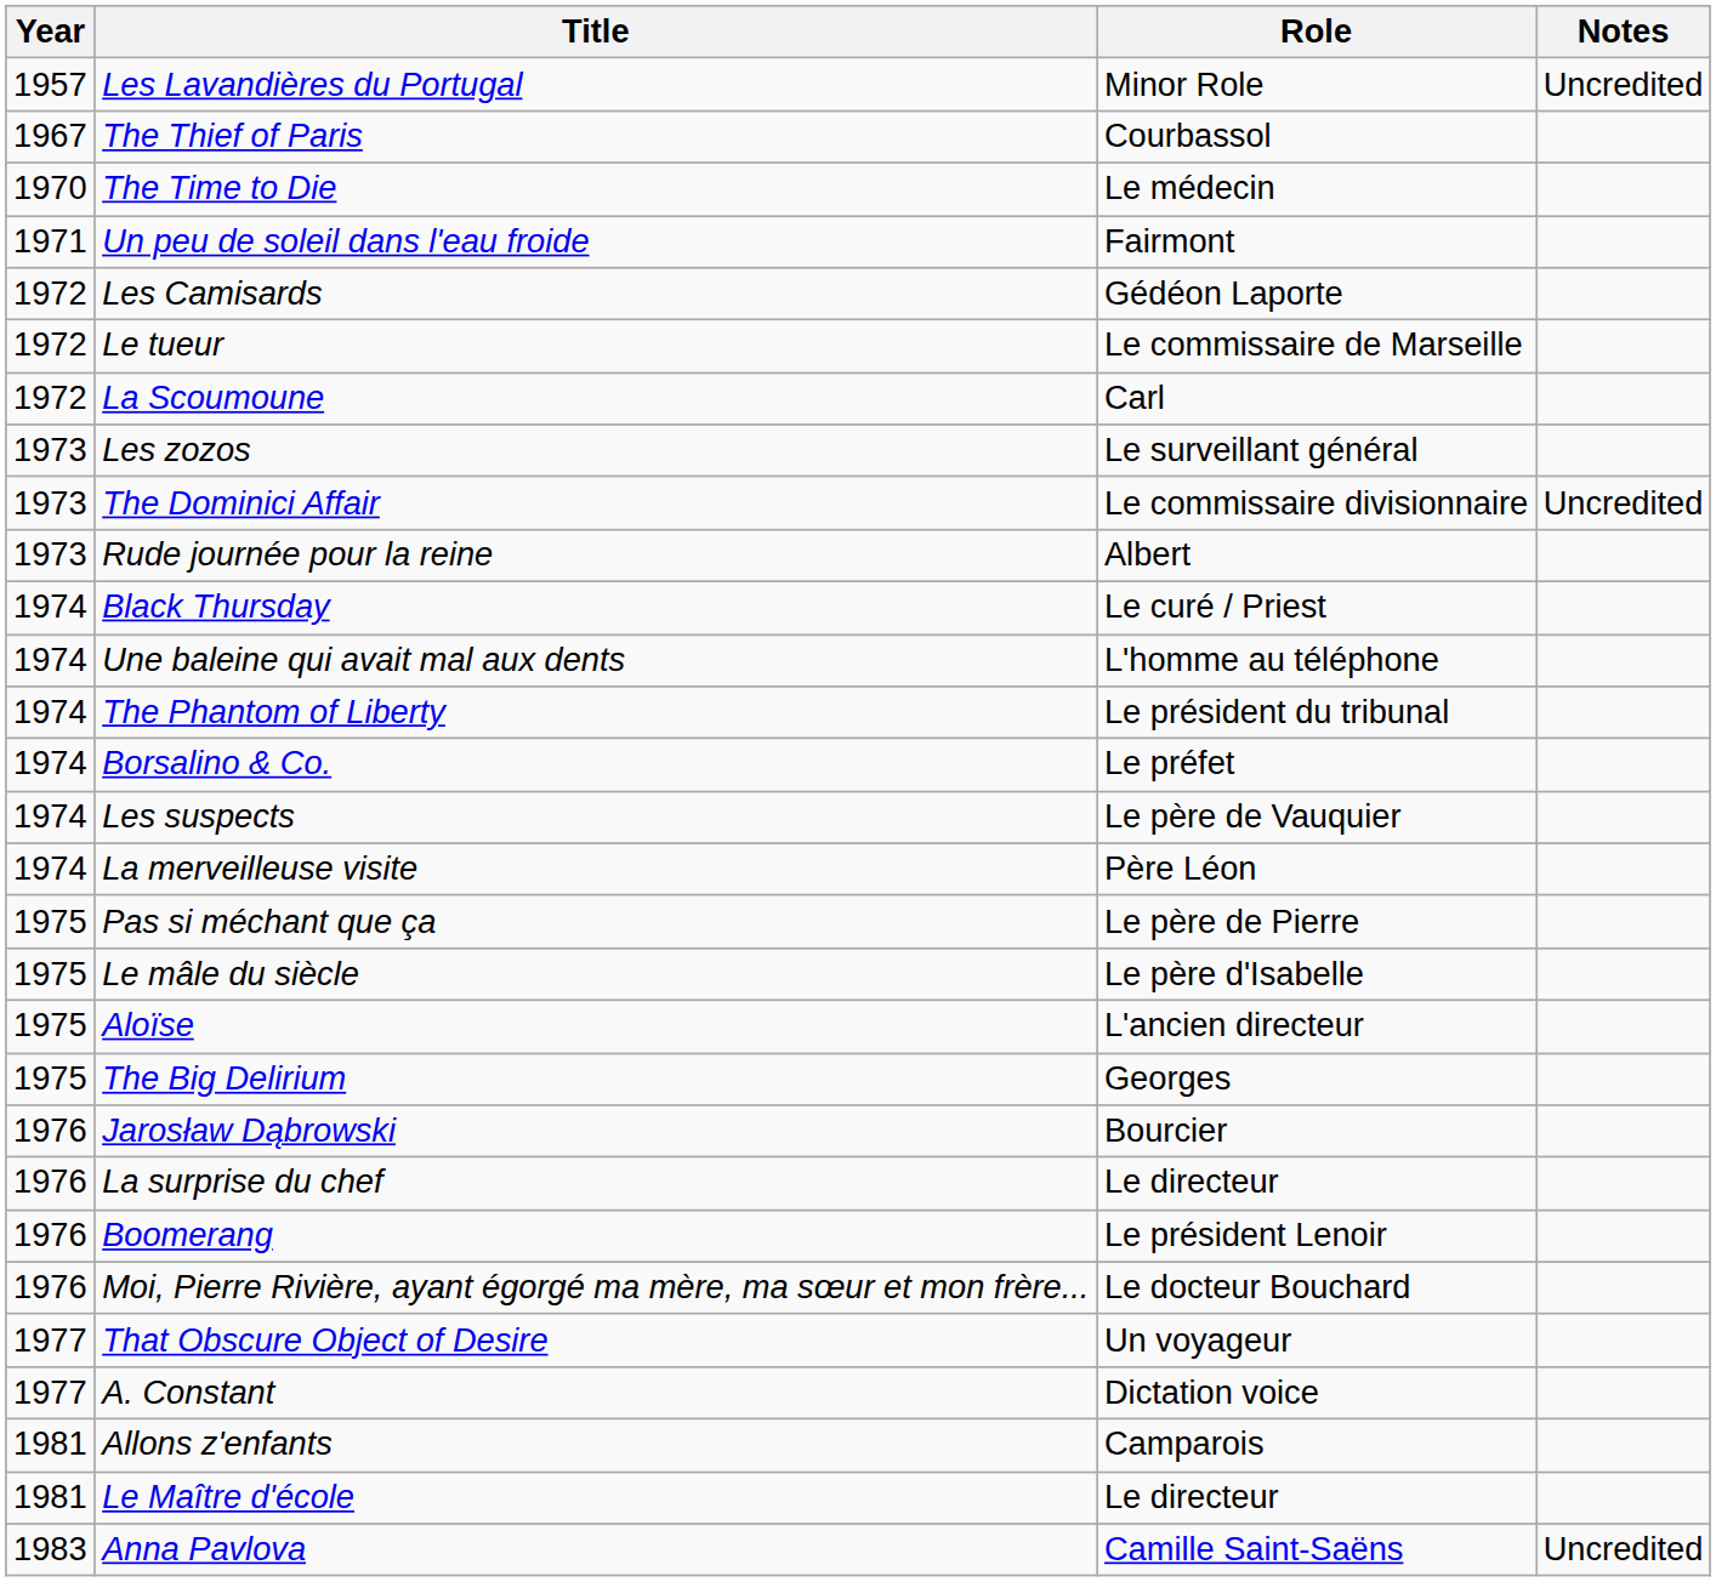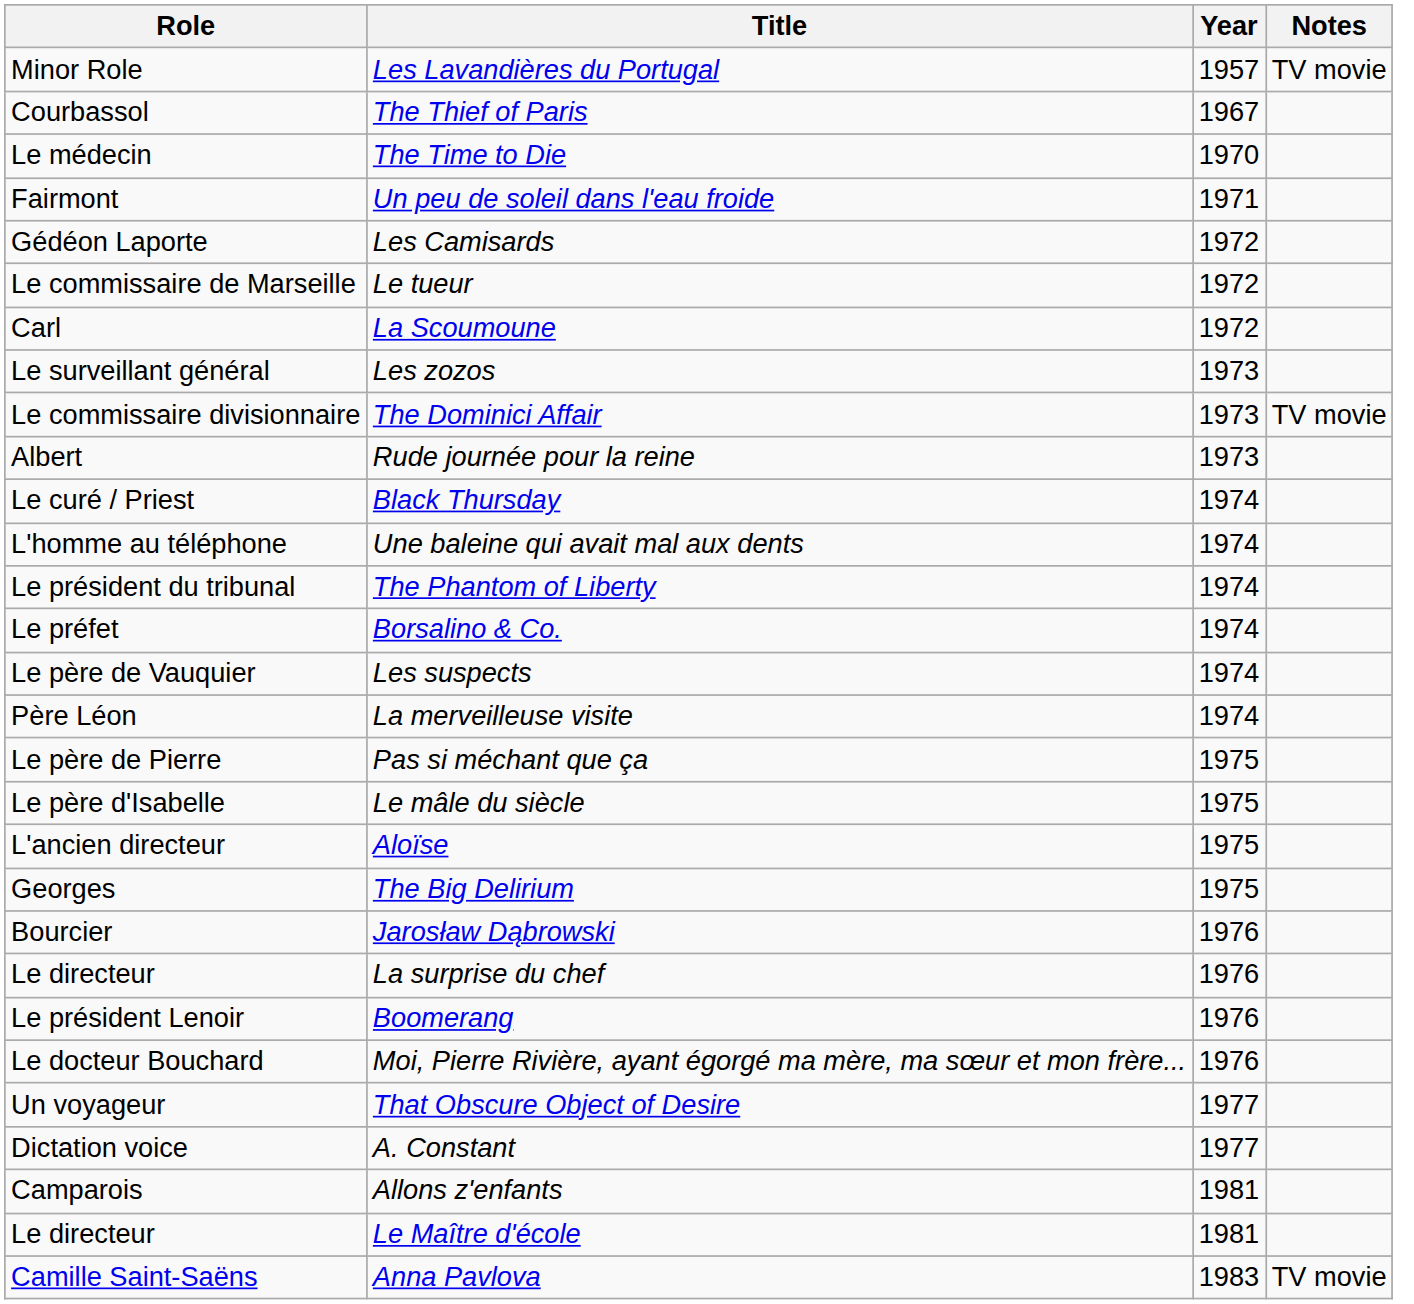 <table class="wikitable">
 <tr>
+<th>Role</th>
+<th>Title</th>
 <th>Year</th>
-<th>Title</th>
-<th>Role</th>
 <th>Notes</th>
 </tr>
 <tr>
+<td>Minor Role</td>
+<td><em><a href='#'>Les Lavandières du Portugal</a></em></td>
 <td>1957</td>
-<td><em><a href='#'>Les Lavandières du Portugal</a></em></td>
-<td>Minor Role</td>
-<td>Uncredited</td>
+<td>TV movie</td>
 </tr>
 <tr>
+<td>Courbassol</td>
+<td><em><a href='#'>The Thief of Paris</a></em></td>
 <td>1967</td>
-<td><em><a href='#'>The Thief of Paris</a></em></td>
-<td>Courbassol</td>
 <td></td>
 </tr>
 <tr>
+<td>Le médecin</td>
+<td><em><a href='#'>The Time to Die</a></em></td>
 <td>1970</td>
-<td><em><a href='#'>The Time to Die</a></em></td>
-<td>Le médecin</td>
 <td></td>
 </tr>
 <tr>
+<td>Fairmont</td>
+<td><em><a href='#'>Un peu de soleil dans l'eau froide</a></em></td>
 <td>1971</td>
-<td><em><a href='#'>Un peu de soleil dans l'eau froide</a></em></td>
-<td>Fairmont</td>
 <td></td>
 </tr>
 <tr>
+<td>Gédéon Laporte</td>
+<td><em>Les Camisards</em></td>
 <td>1972</td>
-<td><em>Les Camisards</em></td>
-<td>Gédéon Laporte</td>
 <td></td>
 </tr>
 <tr>
+<td>Le commissaire de Marseille</td>
+<td><em>Le tueur</em></td>
 <td>1972</td>
-<td><em>Le tueur</em></td>
-<td>Le commissaire de Marseille</td>
 <td></td>
 </tr>
 <tr>
+<td>Carl</td>
+<td><em><a href='#'>La Scoumoune</a></em></td>
 <td>1972</td>
-<td><em><a href='#'>La Scoumoune</a></em></td>
-<td>Carl</td>
 <td></td>
 </tr>
 <tr>
+<td>Le surveillant général</td>
+<td><em>Les zozos</em></td>
 <td>1973</td>
-<td><em>Les zozos</em></td>
-<td>Le surveillant général</td>
 <td></td>
 </tr>
 <tr>
+<td>Le commissaire divisionnaire</td>
+<td><em><a href='#'>The Dominici Affair</a></em></td>
 <td>1973</td>
-<td><em><a href='#'>The Dominici Affair</a></em></td>
-<td>Le commissaire divisionnaire</td>
-<td>Uncredited</td>
+<td>TV movie</td>
 </tr>
 <tr>
+<td>Albert</td>
+<td><em>Rude journée pour la reine</em></td>
 <td>1973</td>
-<td><em>Rude journée pour la reine</em></td>
-<td>Albert</td>
 <td></td>
 </tr>
 <tr>
+<td>Le curé / Priest</td>
+<td><em><a href='#'>Black Thursday</a></em></td>
 <td>1974</td>
-<td><em><a href='#'>Black Thursday</a></em></td>
-<td>Le curé / Priest</td>
 <td></td>
 </tr>
 <tr>
+<td>L'homme au téléphone</td>
+<td><em>Une baleine qui avait mal aux dents</em></td>
 <td>1974</td>
-<td><em>Une baleine qui avait mal aux dents</em></td>
-<td>L'homme au téléphone</td>
 <td></td>
 </tr>
 <tr>
+<td>Le président du tribunal</td>
+<td><em><a href='#'>The Phantom of Liberty</a></em></td>
 <td>1974</td>
-<td><em><a href='#'>The Phantom of Liberty</a></em></td>
-<td>Le président du tribunal</td>
 <td></td>
 </tr>
 <tr>
+<td>Le préfet</td>
+<td><em><a href='#'>Borsalino & Co.</a></em></td>
 <td>1974</td>
-<td><em><a href='#'>Borsalino & Co.</a></em></td>
-<td>Le préfet</td>
 <td></td>
 </tr>
 <tr>
+<td>Le père de Vauquier</td>
+<td><em>Les suspects</em></td>
 <td>1974</td>
-<td><em>Les suspects</em></td>
-<td>Le père de Vauquier</td>
 <td></td>
 </tr>
 <tr>
+<td>Père Léon</td>
+<td><em>La merveilleuse visite</em></td>
 <td>1974</td>
-<td><em>La merveilleuse visite</em></td>
-<td>Père Léon</td>
 <td></td>
 </tr>
 <tr>
+<td>Le père de Pierre</td>
+<td><em>Pas si méchant que ça</em></td>
 <td>1975</td>
-<td><em>Pas si méchant que ça</em></td>
-<td>Le père de Pierre</td>
 <td></td>
 </tr>
 <tr>
+<td>Le père d'Isabelle</td>
+<td><em>Le mâle du siècle</em></td>
 <td>1975</td>
-<td><em>Le mâle du siècle</em></td>
-<td>Le père d'Isabelle</td>
 <td></td>
 </tr>
 <tr>
+<td>L'ancien directeur</td>
+<td><em><a href='#'>Aloïse</a></em></td>
 <td>1975</td>
-<td><em><a href='#'>Aloïse</a></em></td>
-<td>L'ancien directeur</td>
 <td></td>
 </tr>
 <tr>
+<td>Georges</td>
+<td><em><a href='#'>The Big Delirium</a></em></td>
 <td>1975</td>
-<td><em><a href='#'>The Big Delirium</a></em></td>
-<td>Georges</td>
 <td></td>
 </tr>
 <tr>
+<td>Bourcier</td>
+<td><em><a href='#'>Jarosław Dąbrowski</a></em></td>
 <td>1976</td>
-<td><em><a href='#'>Jarosław Dąbrowski</a></em></td>
-<td>Bourcier</td>
 <td></td>
 </tr>
 <tr>
+<td>Le directeur</td>
+<td><em>La surprise du chef</em></td>
 <td>1976</td>
-<td><em>La surprise du chef</em></td>
-<td>Le directeur</td>
 <td></td>
 </tr>
 <tr>
+<td>Le président Lenoir</td>
+<td><em><a href='#'>Boomerang</a></em></td>
 <td>1976</td>
-<td><em><a href='#'>Boomerang</a></em></td>
-<td>Le président Lenoir</td>
 <td></td>
 </tr>
 <tr>
+<td>Le docteur Bouchard</td>
+<td><em>Moi, Pierre Rivière, ayant égorgé ma mère, ma sœur et mon frère...</em></td>
 <td>1976</td>
-<td><em>Moi, Pierre Rivière, ayant égorgé ma mère, ma sœur et mon frère...</em></td>
-<td>Le docteur Bouchard</td>
 <td></td>
 </tr>
 <tr>
+<td>Un voyageur</td>
+<td><em><a href='#'>That Obscure Object of Desire</a></em></td>
 <td>1977</td>
-<td><em><a href='#'>That Obscure Object of Desire</a></em></td>
-<td>Un voyageur</td>
 <td></td>
 </tr>
 <tr>
+<td>Dictation voice</td>
+<td><em>A. Constant</em></td>
 <td>1977</td>
-<td><em>A. Constant</em></td>
-<td>Dictation voice</td>
 <td></td>
 </tr>
 <tr>
+<td>Camparois</td>
+<td><em>Allons z'enfants</em></td>
 <td>1981</td>
-<td><em>Allons z'enfants</em></td>
-<td>Camparois</td>
 <td></td>
 </tr>
 <tr>
+<td>Le directeur</td>
+<td><em><a href='#'>Le Maître d'école</a></em></td>
 <td>1981</td>
-<td><em><a href='#'>Le Maître d'école</a></em></td>
-<td>Le directeur</td>
 <td></td>
 </tr>
 <tr>
+<td><a href='#'>Camille Saint-Saëns</a></td>
+<td><em><a href='#'>Anna Pavlova</a></em></td>
 <td>1983</td>
-<td><em><a href='#'>Anna Pavlova</a></em></td>
-<td><a href='#'>Camille Saint-Saëns</a></td>
-<td>Uncredited</td>
+<td>TV movie</td>
 </tr>
 </table>
